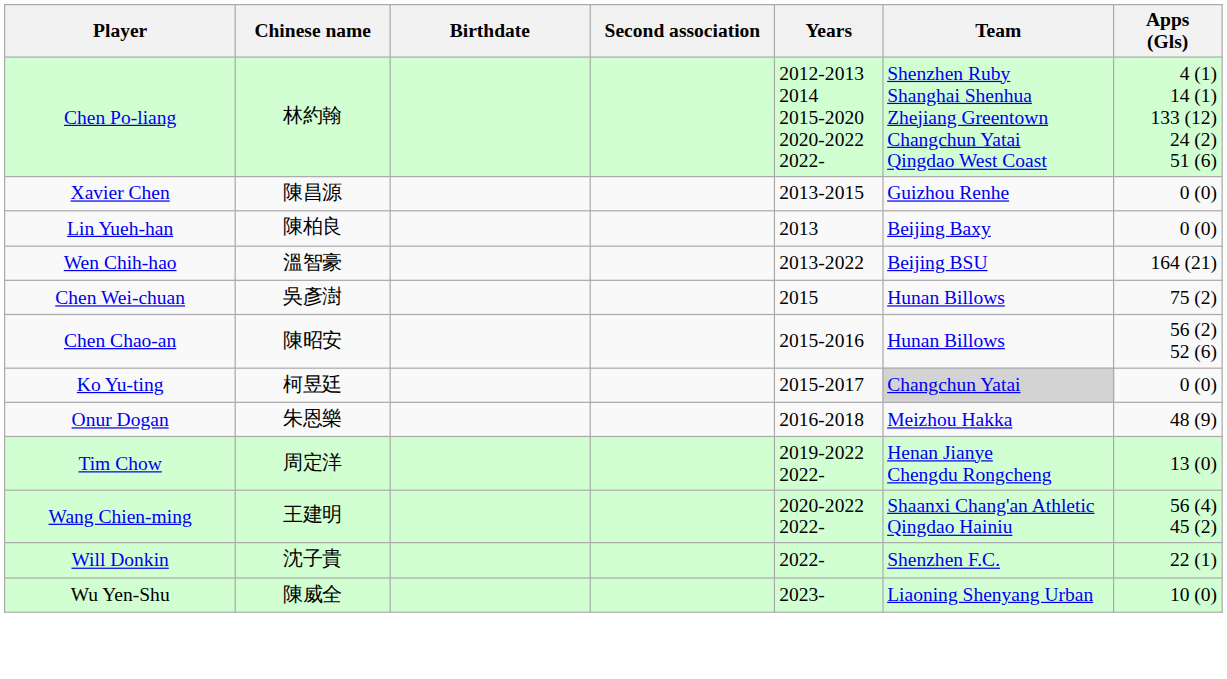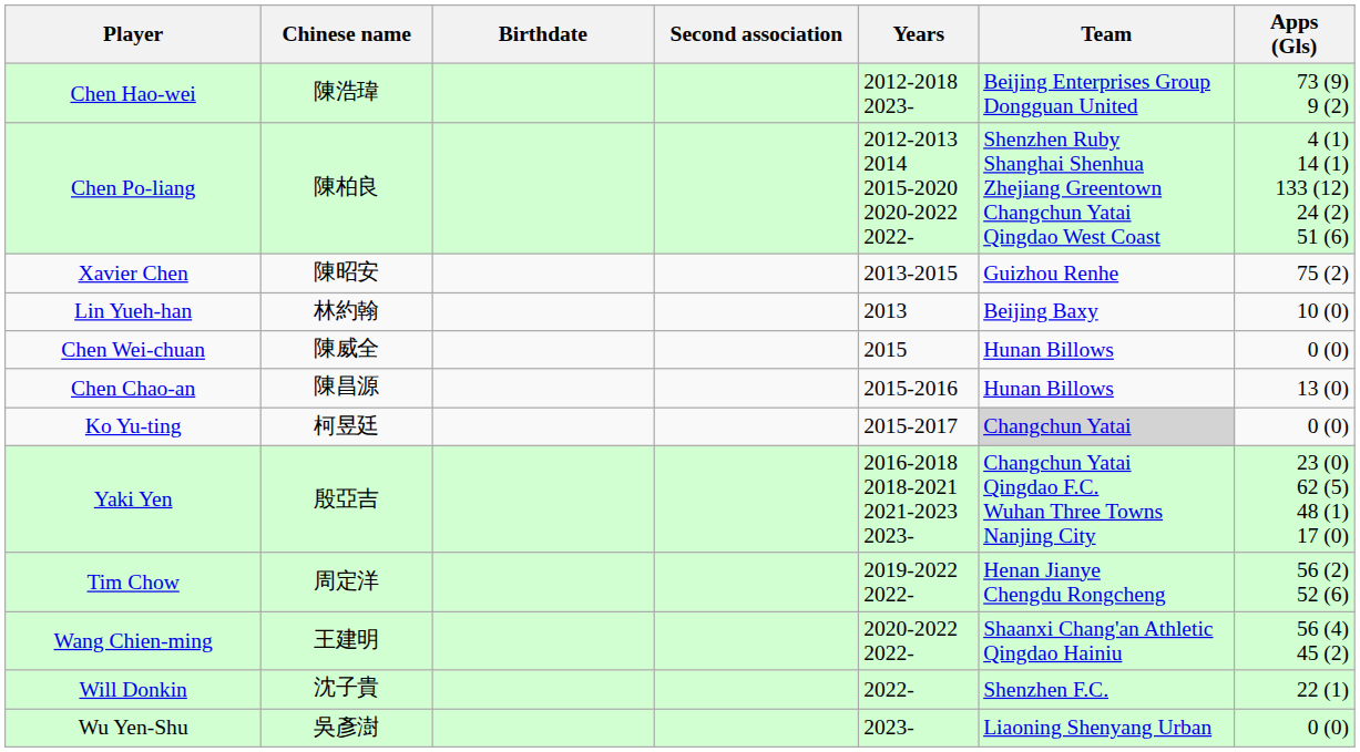 <table width=79%; class="wikitable plainrowheaders">
 <tr>
 <th width=15%>Player</th>
 <th width=10%>Chinese name</th>
 <th width=13%>Birthdate</th>
 <th width=12%>Second association</th>
 <th width=7%>Years</th>
 <th width=15%>Team</th>
 <th width=7%>Apps<br>(Gls)</th>
 </tr>
 <tr bgcolor="#D2FFD2">
+<td align="center"><a href='#'>Chen Hao-wei</a></td>
+<td align="center">陳浩瑋</td>
+<td align="center"></td>
+<td align="center"></td>
+<td>2012-2018<br>2023-</td>
+<td><a href='#'>Beijing Enterprises Group</a><br><a href='#'>Dongguan United</a></td>
+<td align="right">73 (9)<br>9 (2)</td>
+</tr>
+<tr bgcolor="#D2FFD2">
 <td align="center"><a href='#'>Chen Po-liang</a></td>
-<td align="center">林約翰</td>
+<td align="center">陳柏良</td>
 <td align="center"></td>
 <td align="center"></td>
 <td>2012-2013<br>2014<br>2015-2020<br>2020-2022<br>2022-</td>
 <td><a href='#'>Shenzhen Ruby</a><br><a href='#'>Shanghai Shenhua</a><br><a href='#'>Zhejiang Greentown</a><br><a href='#'>Changchun Yatai</a><br><a href='#'>Qingdao West Coast</a></td>
 <td align="right">4 (1)<br>14 (1)<br>133 (12)<br>24 (2)<br>51 (6)</td>
 </tr>
 <tr>
 <td align="center"><a href='#'>Xavier Chen</a></td>
-<td align="center">陳昌源</td>
+<td align="center">陳昭安</td>
 <td align="center"></td>
 <td align="center"></td>
 <td>2013-2015</td>
 <td><a href='#'>Guizhou Renhe</a></td>
-<td align="right">0 (0)</td>
+<td align="right">75 (2)</td>
 </tr>
 <tr>
 <td align="center"><a href='#'>Lin Yueh-han</a></td>
-<td align="center">陳柏良</td>
+<td align="center">林約翰</td>
 <td align="center"></td>
 <td align="center"></td>
 <td>2013</td>
 <td><a href='#'>Beijing Baxy</a></td>
-<td align="right">0 (0)</td>
-</tr>
-<tr>
-<td align="center"><a href='#'>Wen Chih-hao</a></td>
-<td align="center">溫智豪</td>
-<td align="center"></td>
-<td align="center"></td>
-<td>2013-2022</td>
-<td><a href='#'>Beijing BSU</a></td>
-<td align="right">164 (21)</td>
+<td align="right">10 (0)</td>
 </tr>
 <tr>
 <td align="center"><a href='#'>Chen Wei-chuan</a></td>
-<td align="center">吳彥澍</td>
+<td align="center">陳威全</td>
 <td align="center"></td>
 <td align="center"></td>
 <td>2015</td>
 <td><a href='#'>Hunan Billows</a></td>
-<td align="right">75 (2)</td>
+<td align="right">0 (0)</td>
 </tr>
 <tr>
 <td align="center"><a href='#'>Chen Chao-an</a></td>
-<td align="center">陳昭安</td>
+<td align="center">陳昌源</td>
 <td align="center"></td>
 <td align="center"></td>
 <td>2015-2016</td>
 <td><a href='#'>Hunan Billows</a></td>
-<td align="right">56 (2)<br>52 (6)</td>
+<td align="right">13 (0)</td>
 </tr>
 <tr>
 <td align="center"><a href='#'>Ko Yu-ting</a></td>
 <td align="center">柯昱廷</td>
 <td align="center"></td>
 <td align="center"></td>
 <td>2015-2017</td>
 <td style="background: lightgrey;"><a href='#'>Changchun Yatai</a></td>
 <td align="right">0 (0)</td>
 </tr>
-<tr>
-<td align="center"><a href='#'>Onur Dogan</a></td>
-<td align="center">朱恩樂</td>
+<tr bgcolor="#D2FFD2">
+<td align="center"><a href='#'>Yaki Yen</a></td>
+<td align="center">殷亞吉</td>
 <td align="center"></td>
 <td align="center"></td>
-<td>2016-2018</td>
-<td><a href='#'>Meizhou Hakka</a></td>
-<td align="right">48 (9)</td>
+<td>2016-2018<br>2018-2021<br>2021-2023<br>2023-</td>
+<td><a href='#'>Changchun Yatai</a><br><a href='#'>Qingdao F.C.</a><br><a href='#'>Wuhan Three Towns</a><br><a href='#'>Nanjing City</a></td>
+<td align="right">23 (0)<br>62 (5)<br>48 (1)<br>17 (0)</td>
 </tr>
 <tr bgcolor="#D2FFD2">
 <td align="center"><a href='#'>Tim Chow</a></td>
 <td align="center">周定洋</td>
 <td align="center"></td>
 <td align="center"></td>
 <td>2019-2022<br>2022-</td>
 <td><a href='#'>Henan Jianye</a><br><a href='#'>Chengdu Rongcheng</a></td>
-<td align="right">13 (0)</td>
+<td align="right">56 (2)<br>52 (6)</td>
 </tr>
 <tr bgcolor="#D2FFD2">
 <td align="center"><a href='#'>Wang Chien-ming</a></td>
 <td align="center">王建明</td>
 <td align="center"></td>
 <td align="center"></td>
 <td>2020-2022<br>2022-</td>
 <td><a href='#'>Shaanxi Chang'an Athletic</a><br><a href='#'>Qingdao Hainiu</a></td>
 <td align="right">56 (4)<br>45 (2)</td>
 </tr>
 <tr bgcolor="#D2FFD2">
 <td align="center"><a href='#'>Will Donkin</a></td>
 <td align="center">沈子貴</td>
 <td align="center"></td>
 <td align="center"></td>
 <td>2022-</td>
 <td><a href='#'>Shenzhen F.C.</a></td>
 <td align="right">22 (1)</td>
 </tr>
 <tr bgcolor="#D2FFD2">
 <td align="center">Wu Yen-Shu</td>
-<td align="center">陳威全</td>
+<td align="center">吳彥澍</td>
 <td align="center"></td>
 <td align="center"></td>
 <td>2023-</td>
 <td><a href='#'>Liaoning Shenyang Urban</a></td>
-<td align="right">10 (0)</td>
+<td align="right">0 (0)</td>
 </tr>
 </table>
